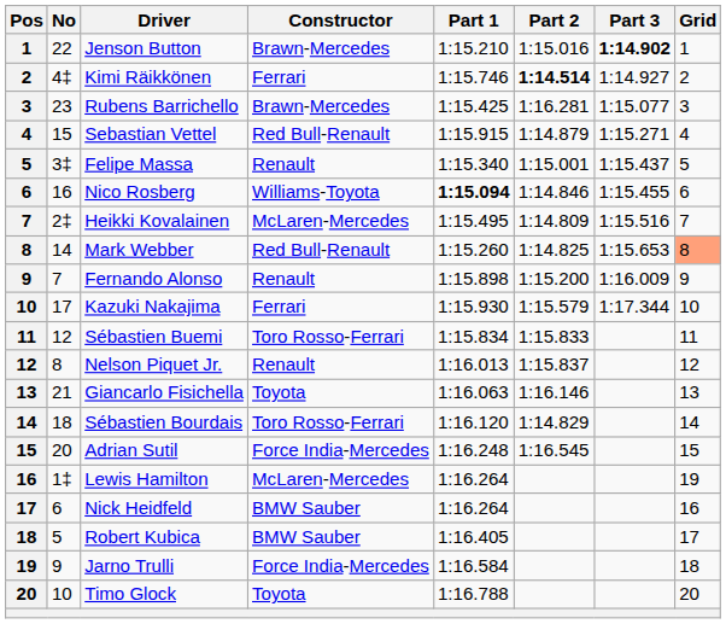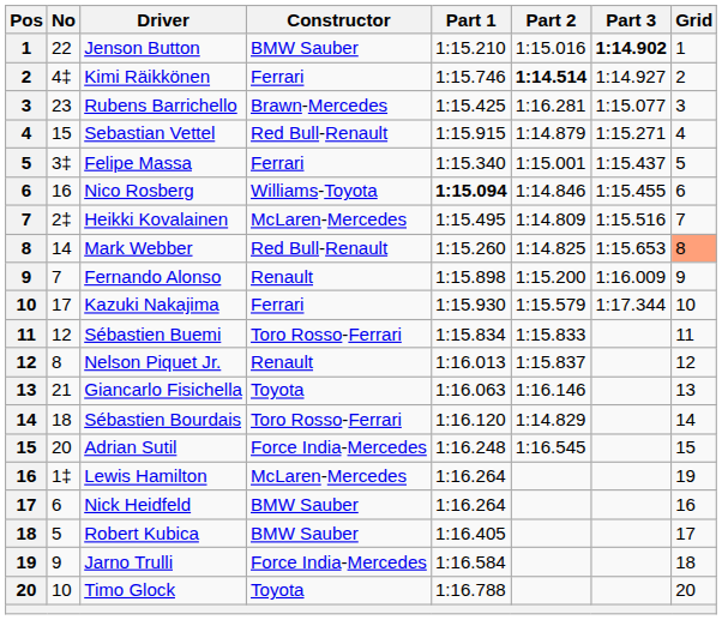 <table class="wikitable sortable" style="font-size: 85%">
 <tr>
 <th>Pos</th>
 <th>No</th>
 <th>Driver</th>
 <th>Constructor</th>
 <th>Part 1</th>
 <th>Part 2</th>
 <th>Part 3</th>
 <th>Grid</th>
 </tr>
 <tr>
 <th>1</th>
 <td>22</td>
 <td> <a href='#'>Jenson Button</a></td>
-<td><a href='#'>Brawn</a>-<a href='#'>Mercedes</a></td>
+<td><a href='#'>BMW Sauber</a></td>
 <td>1:15.210</td>
 <td>1:15.016</td>
 <td><strong>1:14.902</strong></td>
 <td>1</td>
 </tr>
 <tr>
 <th>2</th>
 <td>4‡</td>
 <td> <a href='#'>Kimi Räikkönen</a></td>
 <td><a href='#'>Ferrari</a></td>
 <td>1:15.746</td>
 <td><strong>1:14.514</strong></td>
 <td>1:14.927</td>
 <td>2</td>
 </tr>
 <tr>
 <th>3</th>
 <td>23</td>
 <td> <a href='#'>Rubens Barrichello</a></td>
 <td><a href='#'>Brawn</a>-<a href='#'>Mercedes</a></td>
 <td>1:15.425</td>
 <td>1:16.281</td>
 <td>1:15.077</td>
 <td>3</td>
 </tr>
 <tr>
 <th>4</th>
 <td>15</td>
 <td> <a href='#'>Sebastian Vettel</a></td>
 <td><a href='#'>Red Bull</a>-<a href='#'>Renault</a></td>
 <td>1:15.915</td>
 <td>1:14.879</td>
 <td>1:15.271</td>
 <td>4</td>
 </tr>
 <tr>
 <th>5</th>
 <td>3‡</td>
 <td> <a href='#'>Felipe Massa</a></td>
-<td><a href='#'>Renault</a></td>
+<td><a href='#'>Ferrari</a></td>
 <td>1:15.340</td>
 <td>1:15.001</td>
 <td>1:15.437</td>
 <td>5</td>
 </tr>
 <tr>
 <th>6</th>
 <td>16</td>
 <td> <a href='#'>Nico Rosberg</a></td>
 <td><a href='#'>Williams</a>-<a href='#'>Toyota</a></td>
 <td><strong>1:15.094</strong></td>
 <td>1:14.846</td>
 <td>1:15.455</td>
 <td>6</td>
 </tr>
 <tr>
 <th>7</th>
 <td>2‡</td>
 <td> <a href='#'>Heikki Kovalainen</a></td>
 <td><a href='#'>McLaren</a>-<a href='#'>Mercedes</a></td>
 <td>1:15.495</td>
 <td>1:14.809</td>
 <td>1:15.516</td>
 <td>7</td>
 </tr>
 <tr>
 <th>8</th>
 <td>14</td>
 <td> <a href='#'>Mark Webber</a></td>
 <td><a href='#'>Red Bull</a>-<a href='#'>Renault</a></td>
 <td>1:15.260</td>
 <td>1:14.825</td>
 <td>1:15.653</td>
 <td style="background: lightsalmon;">8</td>
 </tr>
 <tr>
 <th>9</th>
 <td>7</td>
 <td> <a href='#'>Fernando Alonso</a></td>
 <td><a href='#'>Renault</a></td>
 <td>1:15.898</td>
 <td>1:15.200</td>
 <td>1:16.009</td>
 <td>9</td>
 </tr>
 <tr>
 <th>10</th>
 <td>17</td>
 <td> <a href='#'>Kazuki Nakajima</a></td>
 <td><a href='#'>Ferrari</a></td>
 <td>1:15.930</td>
 <td>1:15.579</td>
 <td>1:17.344</td>
 <td>10</td>
 </tr>
 <tr>
 <th>11</th>
 <td>12</td>
 <td> <a href='#'>Sébastien Buemi</a></td>
 <td><a href='#'>Toro Rosso</a>-<a href='#'>Ferrari</a></td>
 <td>1:15.834</td>
 <td>1:15.833</td>
 <td></td>
 <td>11</td>
 </tr>
 <tr>
 <th>12</th>
 <td>8</td>
 <td> <a href='#'>Nelson Piquet Jr.</a></td>
 <td><a href='#'>Renault</a></td>
 <td>1:16.013</td>
 <td>1:15.837</td>
 <td></td>
 <td>12</td>
 </tr>
 <tr>
 <th>13</th>
 <td>21</td>
 <td> <a href='#'>Giancarlo Fisichella</a></td>
 <td><a href='#'>Toyota</a></td>
 <td>1:16.063</td>
 <td>1:16.146</td>
 <td></td>
 <td>13</td>
 </tr>
 <tr>
 <th>14</th>
 <td>18</td>
 <td> <a href='#'>Sébastien Bourdais</a></td>
 <td><a href='#'>Toro Rosso</a>-<a href='#'>Ferrari</a></td>
 <td>1:16.120</td>
 <td>1:14.829</td>
 <td></td>
 <td>14</td>
 </tr>
 <tr>
 <th>15</th>
 <td>20</td>
 <td> <a href='#'>Adrian Sutil</a></td>
 <td><a href='#'>Force India</a>-<a href='#'>Mercedes</a></td>
 <td>1:16.248</td>
 <td>1:16.545</td>
 <td></td>
 <td>15</td>
 </tr>
 <tr>
 <th>16</th>
 <td>1‡</td>
 <td> <a href='#'>Lewis Hamilton</a></td>
 <td><a href='#'>McLaren</a>-<a href='#'>Mercedes</a></td>
 <td>1:16.264</td>
 <td></td>
 <td></td>
 <td>19</td>
 </tr>
 <tr>
 <th>17</th>
 <td>6</td>
 <td> <a href='#'>Nick Heidfeld</a></td>
 <td><a href='#'>BMW Sauber</a></td>
 <td>1:16.264</td>
 <td></td>
 <td></td>
 <td>16</td>
 </tr>
 <tr>
 <th>18</th>
 <td>5</td>
 <td> <a href='#'>Robert Kubica</a></td>
 <td><a href='#'>BMW Sauber</a></td>
 <td>1:16.405</td>
 <td></td>
 <td></td>
 <td>17</td>
 </tr>
 <tr>
 <th>19</th>
 <td>9</td>
 <td> <a href='#'>Jarno Trulli</a></td>
 <td><a href='#'>Force India</a>-<a href='#'>Mercedes</a></td>
 <td>1:16.584</td>
 <td></td>
 <td></td>
 <td>18</td>
 </tr>
 <tr>
 <th>20</th>
 <td>10</td>
 <td> <a href='#'>Timo Glock</a></td>
 <td><a href='#'>Toyota</a></td>
 <td>1:16.788</td>
 <td></td>
 <td></td>
 <td>20</td>
 </tr>
 <tr>
 <th colspan="8"></th>
 </tr>
 </table>
